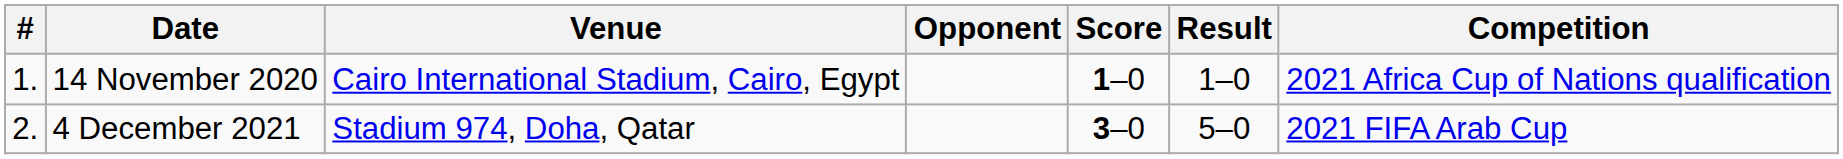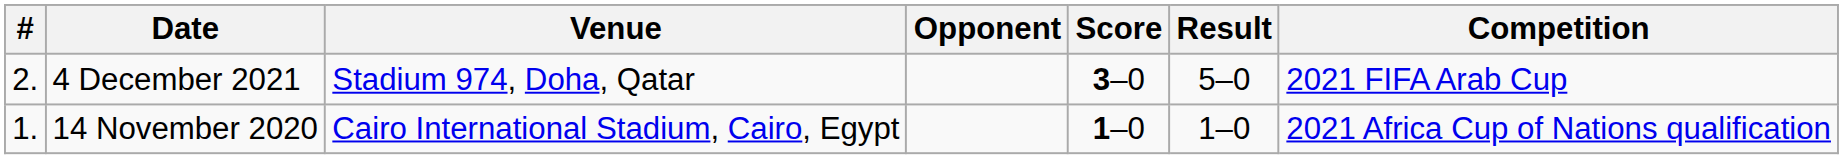 <table class=wikitable style="text-align: left;" align=center>
 <tr>
 <th>#</th>
 <th>Date</th>
 <th>Venue</th>
 <th>Opponent</th>
 <th>Score</th>
 <th>Result</th>
 <th>Competition</th>
 </tr>
 <tr>
+<td>2.</td>
+<td>4 December 2021</td>
+<td><a href='#'>Stadium 974</a>, <a href='#'>Doha</a>, Qatar</td>
+<td></td>
+<td align=center><strong>3</strong>–0</td>
+<td align=center>5–0</td>
+<td><a href='#'>2021 FIFA Arab Cup</a></td>
+</tr>
+<tr>
 <td>1.</td>
 <td>14 November 2020</td>
 <td><a href='#'>Cairo International Stadium</a>, <a href='#'>Cairo</a>, Egypt</td>
 <td></td>
 <td align=center><strong>1</strong>–0</td>
 <td align=center>1–0</td>
 <td><a href='#'>2021 Africa Cup of Nations qualification</a></td>
 </tr>
-<tr>
-<td>2.</td>
-<td>4 December 2021</td>
-<td><a href='#'>Stadium 974</a>, <a href='#'>Doha</a>, Qatar</td>
-<td></td>
-<td align=center><strong>3</strong>–0</td>
-<td align=center>5–0</td>
-<td><a href='#'>2021 FIFA Arab Cup</a></td>
-</tr>
 </table>
